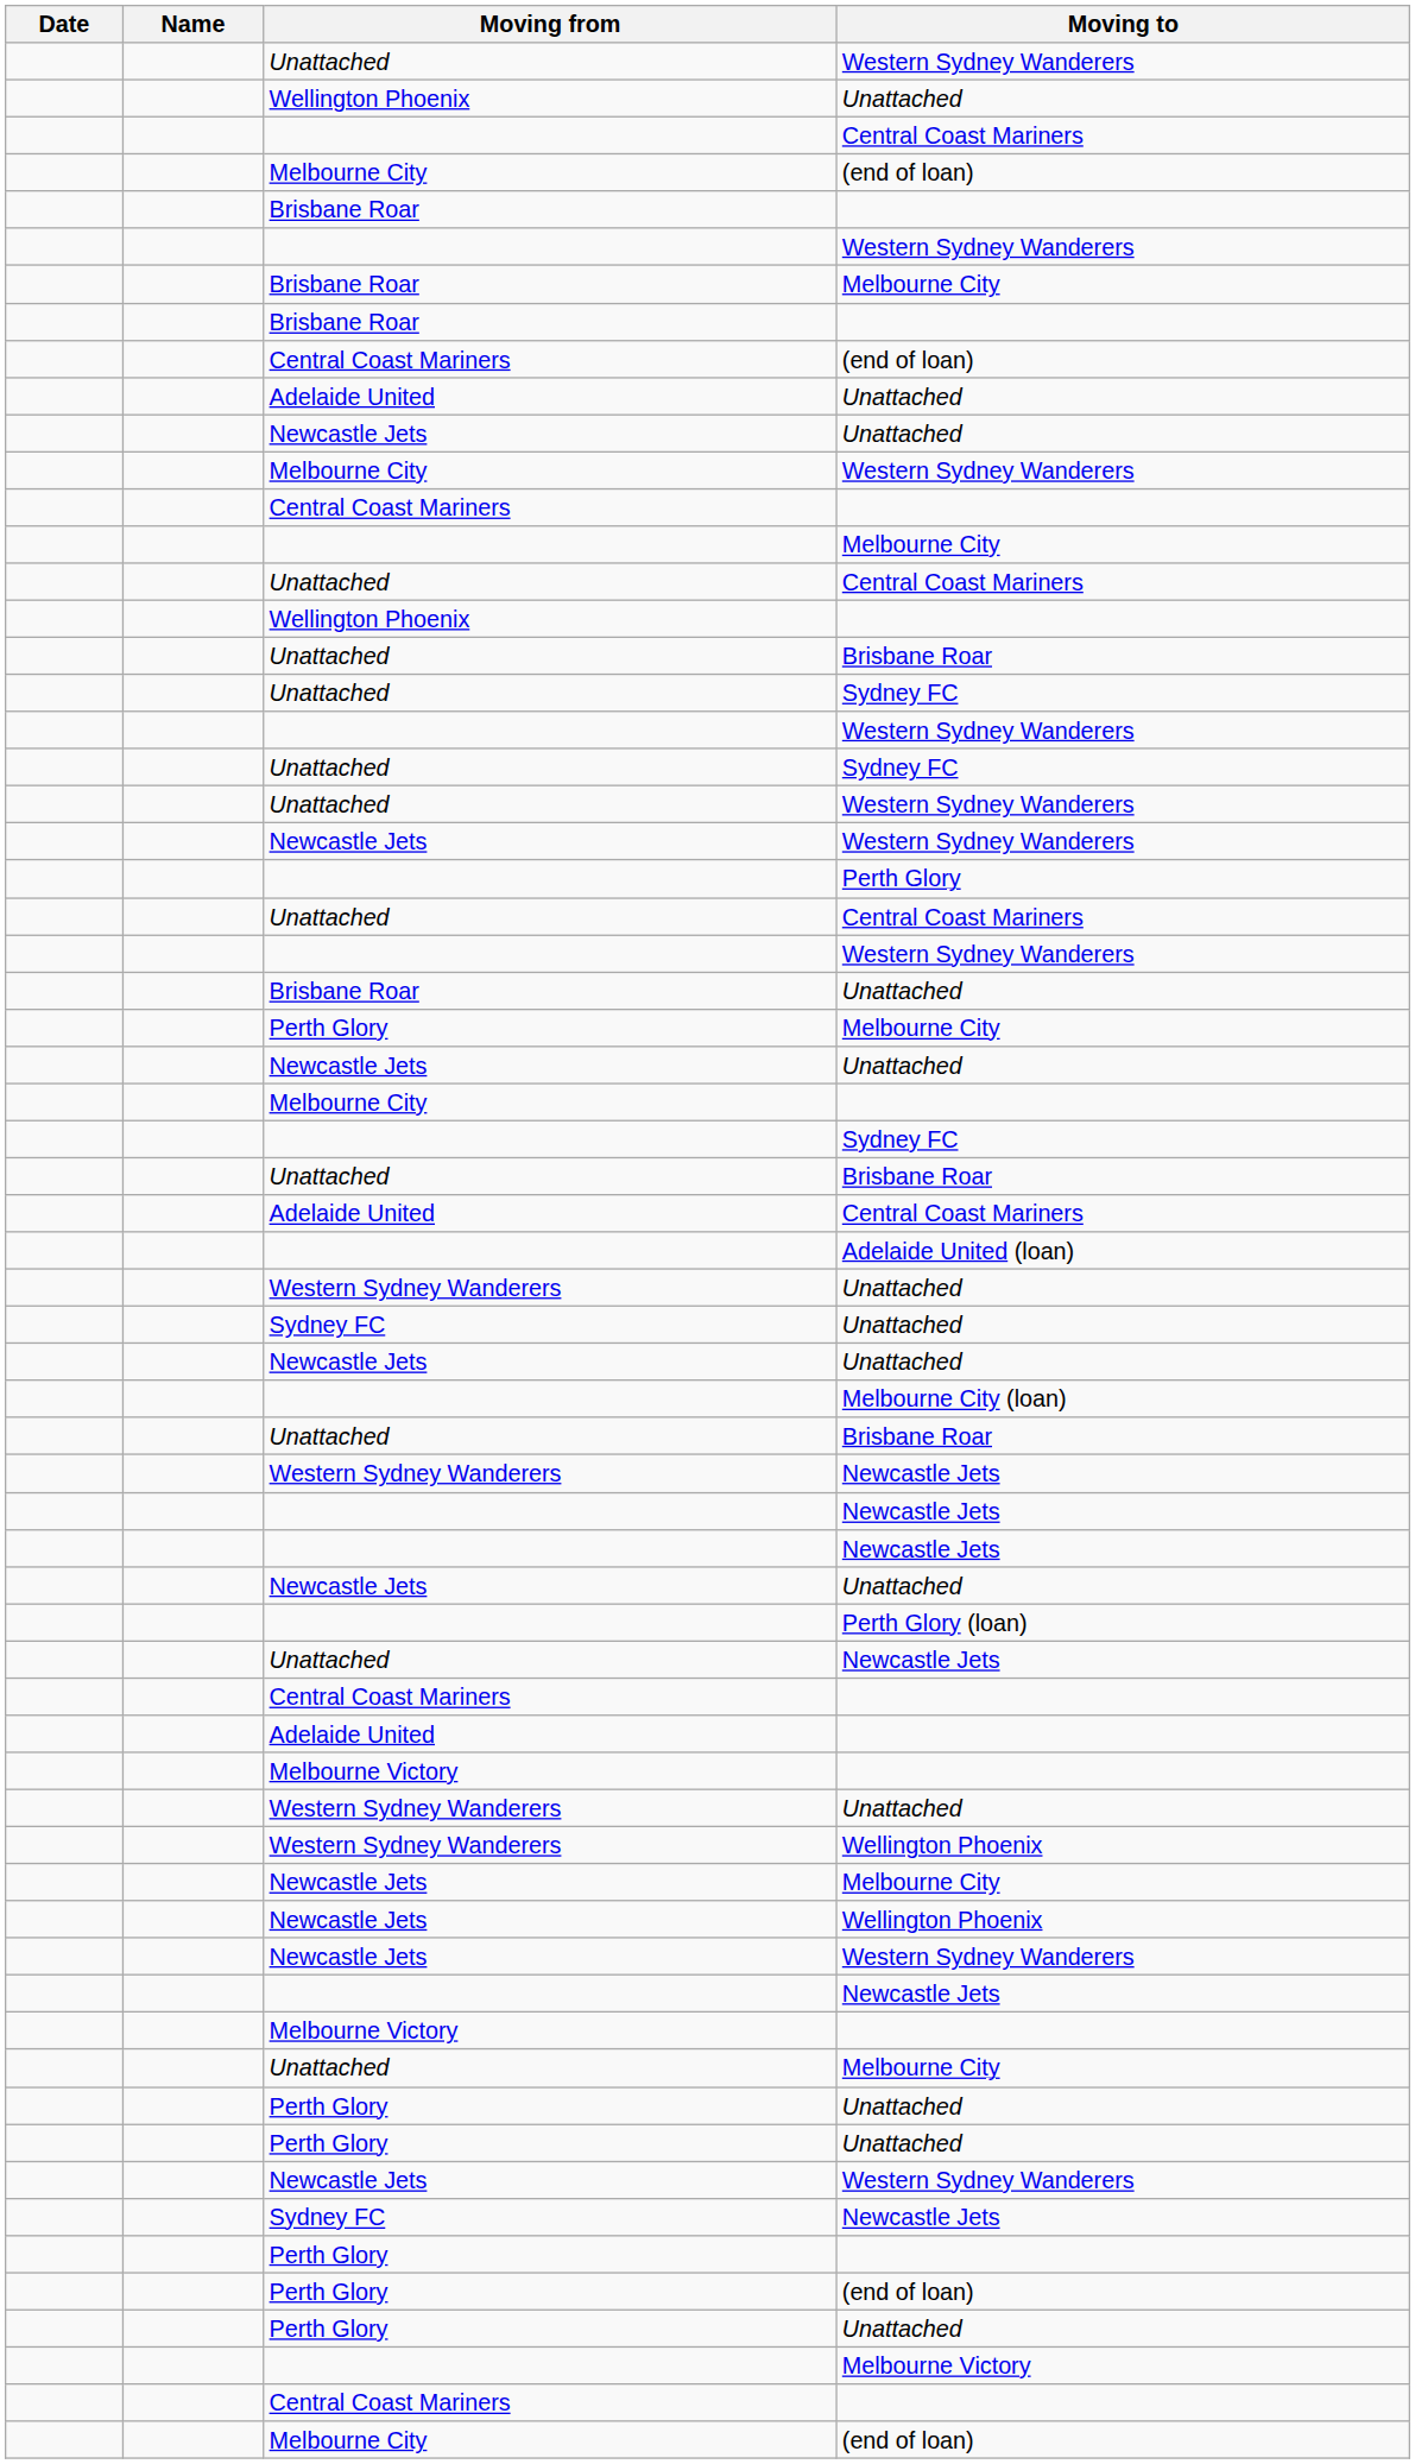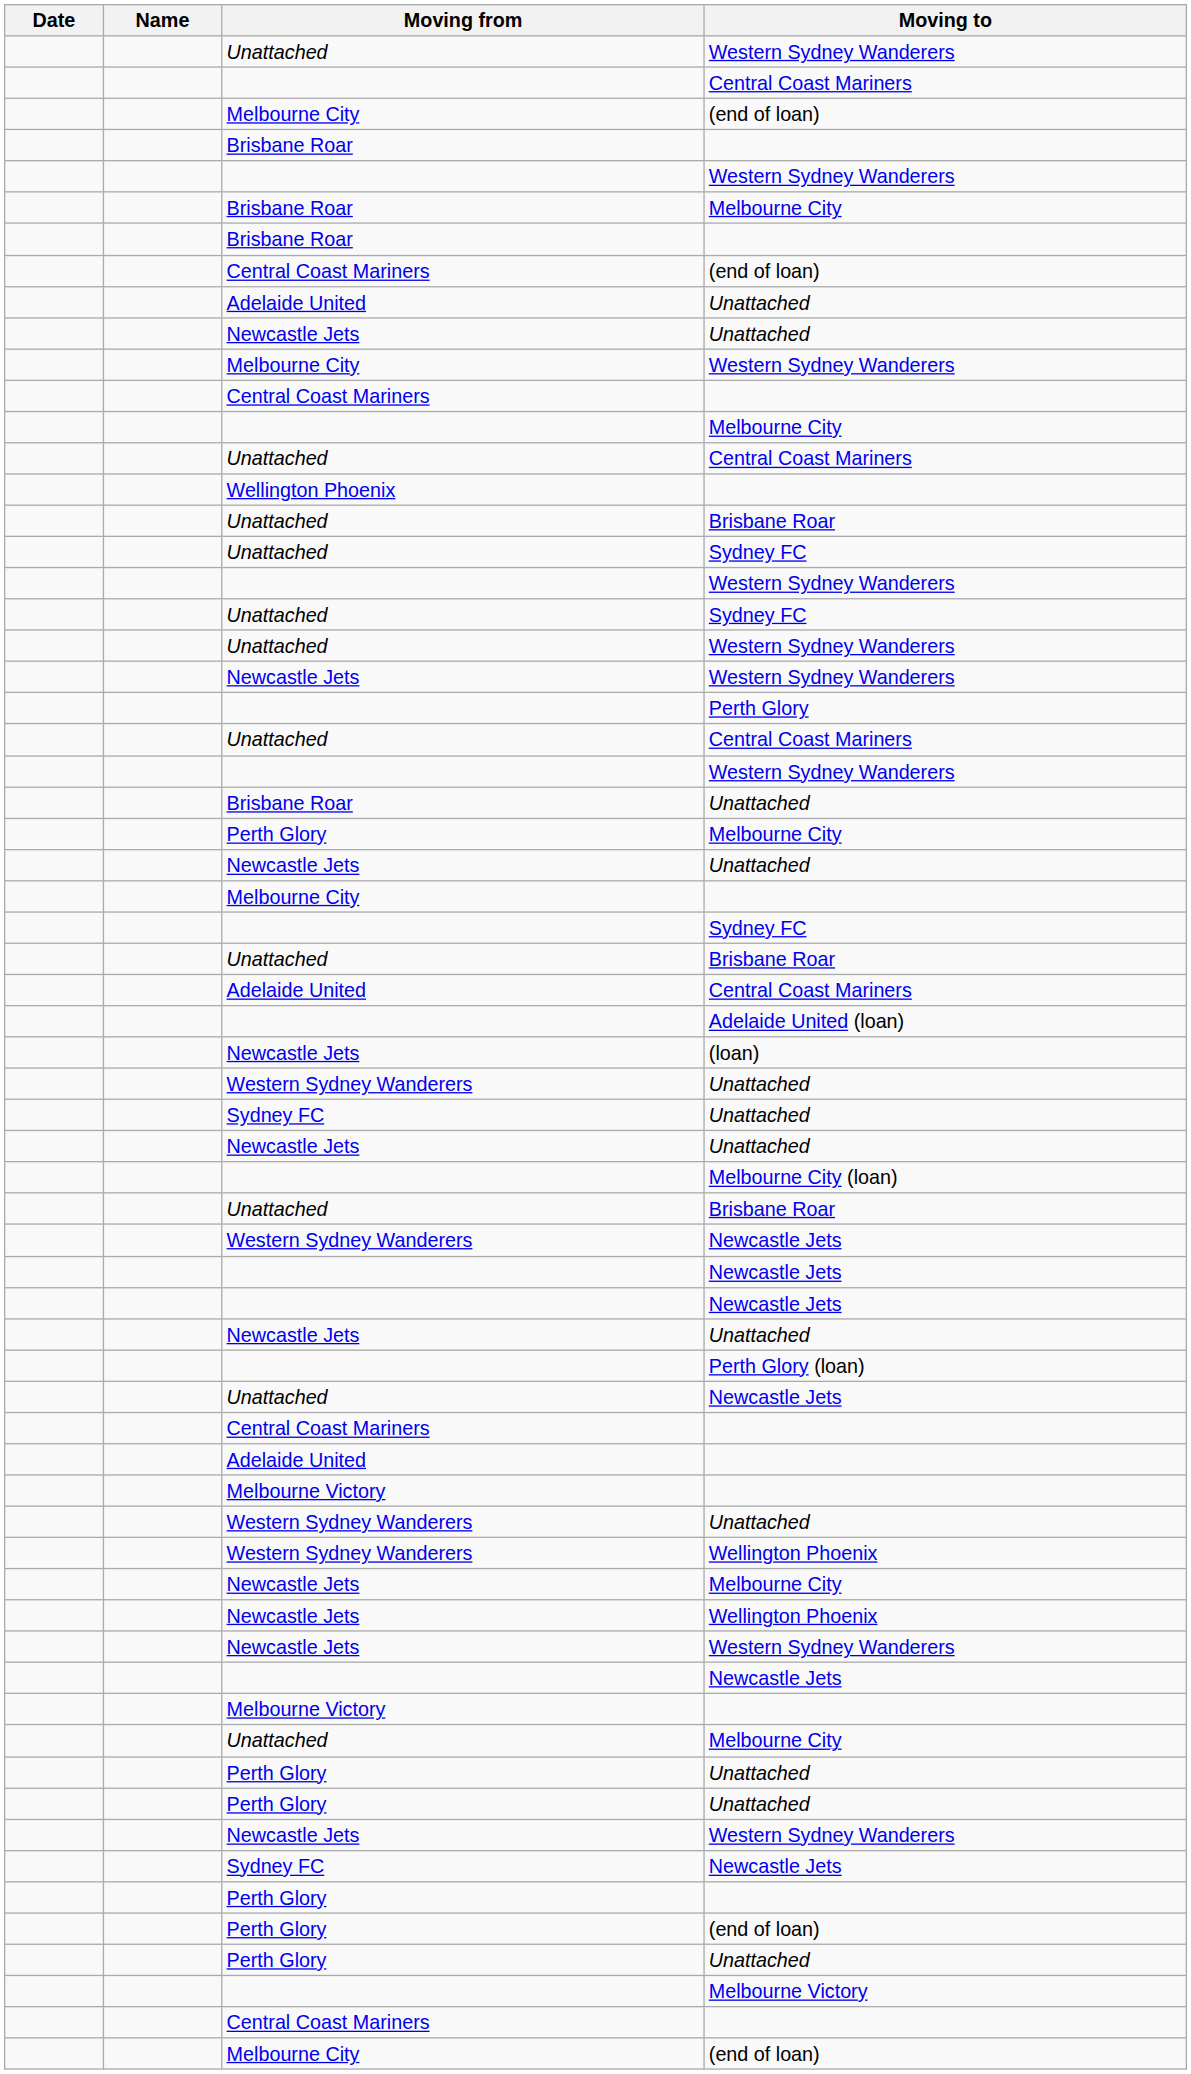 <table class="wikitable sortable" style="width:72%; font-size:95%; ">
 <tr>
 <th>Date</th>
 <th>Name</th>
 <th>Moving from</th>
 <th>Moving to</th>
 </tr>
 <tr>
 <td></td>
 <td></td>
 <td><em>Unattached</em></td>
 <td><a href='#'>Western Sydney Wanderers</a></td>
-</tr>
-<tr>
-<td></td>
-<td></td>
-<td><a href='#'>Wellington Phoenix</a></td>
-<td><em>Unattached</em></td>
 </tr>
 <tr>
 <td></td>
 <td></td>
 <td></td>
 <td><a href='#'>Central Coast Mariners</a></td>
 </tr>
 <tr>
 <td></td>
 <td></td>
 <td><a href='#'>Melbourne City</a></td>
 <td> (end of loan)</td>
 </tr>
 <tr>
 <td></td>
 <td></td>
 <td><a href='#'>Brisbane Roar</a></td>
 <td></td>
 </tr>
 <tr>
 <td></td>
 <td></td>
 <td></td>
 <td><a href='#'>Western Sydney Wanderers</a></td>
 </tr>
 <tr>
 <td></td>
 <td></td>
 <td><a href='#'>Brisbane Roar</a></td>
 <td><a href='#'>Melbourne City</a></td>
 </tr>
 <tr>
 <td></td>
 <td></td>
 <td><a href='#'>Brisbane Roar</a></td>
 <td></td>
 </tr>
 <tr>
 <td></td>
 <td></td>
 <td><a href='#'>Central Coast Mariners</a></td>
 <td> (end of loan)</td>
 </tr>
 <tr>
 <td></td>
 <td></td>
 <td><a href='#'>Adelaide United</a></td>
 <td><em>Unattached</em></td>
 </tr>
 <tr>
 <td></td>
 <td></td>
 <td><a href='#'>Newcastle Jets</a></td>
 <td><em>Unattached</em></td>
 </tr>
 <tr>
 <td></td>
 <td></td>
 <td><a href='#'>Melbourne City</a></td>
 <td><a href='#'>Western Sydney Wanderers</a></td>
 </tr>
 <tr>
 <td></td>
 <td></td>
 <td><a href='#'>Central Coast Mariners</a></td>
 <td></td>
 </tr>
 <tr>
 <td></td>
 <td></td>
 <td></td>
 <td><a href='#'>Melbourne City</a></td>
 </tr>
 <tr>
 <td></td>
 <td></td>
 <td><em>Unattached</em></td>
 <td><a href='#'>Central Coast Mariners</a></td>
 </tr>
 <tr>
 <td></td>
 <td></td>
 <td><a href='#'>Wellington Phoenix</a></td>
 <td></td>
 </tr>
 <tr>
 <td></td>
 <td></td>
 <td><em>Unattached</em></td>
 <td><a href='#'>Brisbane Roar</a></td>
 </tr>
 <tr>
 <td></td>
 <td></td>
 <td><em>Unattached</em></td>
 <td><a href='#'>Sydney FC</a></td>
 </tr>
 <tr>
 <td></td>
 <td></td>
 <td></td>
 <td><a href='#'>Western Sydney Wanderers</a></td>
 </tr>
 <tr>
 <td></td>
 <td></td>
 <td><em>Unattached</em></td>
 <td><a href='#'>Sydney FC</a></td>
 </tr>
 <tr>
 <td></td>
 <td></td>
 <td><em>Unattached</em></td>
 <td><a href='#'>Western Sydney Wanderers</a></td>
 </tr>
 <tr>
 <td></td>
 <td></td>
 <td><a href='#'>Newcastle Jets</a></td>
 <td><a href='#'>Western Sydney Wanderers</a></td>
 </tr>
 <tr>
 <td></td>
 <td></td>
 <td></td>
 <td><a href='#'>Perth Glory</a></td>
 </tr>
 <tr>
 <td></td>
 <td></td>
 <td><em>Unattached</em></td>
 <td><a href='#'>Central Coast Mariners</a></td>
 </tr>
 <tr>
 <td></td>
 <td></td>
 <td></td>
 <td><a href='#'>Western Sydney Wanderers</a></td>
 </tr>
 <tr>
 <td></td>
 <td></td>
 <td><a href='#'>Brisbane Roar</a></td>
 <td><em>Unattached</em></td>
 </tr>
 <tr>
 <td></td>
 <td></td>
 <td><a href='#'>Perth Glory</a></td>
 <td><a href='#'>Melbourne City</a></td>
 </tr>
 <tr>
 <td></td>
 <td></td>
 <td><a href='#'>Newcastle Jets</a></td>
 <td><em>Unattached</em></td>
 </tr>
 <tr>
 <td></td>
 <td></td>
 <td><a href='#'>Melbourne City</a></td>
 <td></td>
 </tr>
 <tr>
 <td></td>
 <td></td>
 <td></td>
 <td><a href='#'>Sydney FC</a></td>
 </tr>
 <tr>
 <td></td>
 <td></td>
 <td><em>Unattached</em></td>
 <td><a href='#'>Brisbane Roar</a></td>
 </tr>
 <tr>
 <td></td>
 <td></td>
 <td><a href='#'>Adelaide United</a></td>
 <td><a href='#'>Central Coast Mariners</a></td>
 </tr>
 <tr>
 <td></td>
 <td></td>
 <td></td>
 <td><a href='#'>Adelaide United</a> (loan)</td>
+</tr>
+<tr>
+<td></td>
+<td></td>
+<td><a href='#'>Newcastle Jets</a></td>
+<td> (loan)</td>
 </tr>
 <tr>
 <td></td>
 <td></td>
 <td><a href='#'>Western Sydney Wanderers</a></td>
 <td><em>Unattached</em></td>
 </tr>
 <tr>
 <td></td>
 <td></td>
 <td><a href='#'>Sydney FC</a></td>
 <td><em>Unattached</em></td>
 </tr>
 <tr>
 <td></td>
 <td></td>
 <td><a href='#'>Newcastle Jets</a></td>
 <td><em>Unattached</em></td>
 </tr>
 <tr>
 <td></td>
 <td></td>
 <td></td>
 <td><a href='#'>Melbourne City</a> (loan)</td>
 </tr>
 <tr>
 <td></td>
 <td></td>
 <td><em>Unattached</em></td>
 <td><a href='#'>Brisbane Roar</a></td>
 </tr>
 <tr>
 <td></td>
 <td></td>
 <td><a href='#'>Western Sydney Wanderers</a></td>
 <td><a href='#'>Newcastle Jets</a></td>
 </tr>
 <tr>
 <td></td>
 <td></td>
 <td></td>
 <td><a href='#'>Newcastle Jets</a></td>
 </tr>
 <tr>
 <td></td>
 <td></td>
 <td></td>
 <td><a href='#'>Newcastle Jets</a></td>
 </tr>
 <tr>
 <td></td>
 <td></td>
 <td><a href='#'>Newcastle Jets</a></td>
 <td><em>Unattached</em></td>
 </tr>
 <tr>
 <td></td>
 <td></td>
 <td></td>
 <td><a href='#'>Perth Glory</a> (loan)</td>
 </tr>
 <tr>
 <td></td>
 <td></td>
 <td><em>Unattached</em></td>
 <td><a href='#'>Newcastle Jets</a></td>
 </tr>
 <tr>
 <td></td>
 <td></td>
 <td><a href='#'>Central Coast Mariners</a></td>
 <td></td>
 </tr>
 <tr>
 <td></td>
 <td></td>
 <td><a href='#'>Adelaide United</a></td>
 <td></td>
 </tr>
 <tr>
 <td></td>
 <td></td>
 <td><a href='#'>Melbourne Victory</a></td>
 <td></td>
 </tr>
 <tr>
 <td></td>
 <td></td>
 <td><a href='#'>Western Sydney Wanderers</a></td>
 <td><em>Unattached</em></td>
 </tr>
 <tr>
 <td></td>
 <td></td>
 <td><a href='#'>Western Sydney Wanderers</a></td>
 <td><a href='#'>Wellington Phoenix</a></td>
 </tr>
 <tr>
 <td></td>
 <td></td>
 <td><a href='#'>Newcastle Jets</a></td>
 <td><a href='#'>Melbourne City</a></td>
 </tr>
 <tr>
 <td></td>
 <td></td>
 <td><a href='#'>Newcastle Jets</a></td>
 <td><a href='#'>Wellington Phoenix</a></td>
 </tr>
 <tr>
 <td></td>
 <td></td>
 <td><a href='#'>Newcastle Jets</a></td>
 <td><a href='#'>Western Sydney Wanderers</a></td>
 </tr>
 <tr>
 <td></td>
 <td></td>
 <td></td>
 <td><a href='#'>Newcastle Jets</a></td>
 </tr>
 <tr>
 <td></td>
 <td></td>
 <td><a href='#'>Melbourne Victory</a></td>
 <td></td>
 </tr>
 <tr>
 <td></td>
 <td></td>
 <td><em>Unattached</em></td>
 <td><a href='#'>Melbourne City</a></td>
 </tr>
 <tr>
 <td></td>
 <td></td>
 <td><a href='#'>Perth Glory</a></td>
 <td><em>Unattached</em></td>
 </tr>
 <tr>
 <td></td>
 <td></td>
 <td><a href='#'>Perth Glory</a></td>
 <td><em>Unattached</em></td>
 </tr>
 <tr>
 <td></td>
 <td></td>
 <td><a href='#'>Newcastle Jets</a></td>
 <td><a href='#'>Western Sydney Wanderers</a></td>
 </tr>
 <tr>
 <td></td>
 <td></td>
 <td><a href='#'>Sydney FC</a></td>
 <td><a href='#'>Newcastle Jets</a></td>
 </tr>
 <tr>
 <td></td>
 <td></td>
 <td><a href='#'>Perth Glory</a></td>
 <td></td>
 </tr>
 <tr>
 <td></td>
 <td></td>
 <td><a href='#'>Perth Glory</a></td>
 <td> (end of loan)</td>
 </tr>
 <tr>
 <td></td>
 <td></td>
 <td><a href='#'>Perth Glory</a></td>
 <td><em>Unattached</em></td>
 </tr>
 <tr>
 <td></td>
 <td></td>
 <td></td>
 <td><a href='#'>Melbourne Victory</a></td>
 </tr>
 <tr>
 <td></td>
 <td></td>
 <td><a href='#'>Central Coast Mariners</a></td>
 <td></td>
 </tr>
 <tr>
 <td></td>
 <td></td>
 <td><a href='#'>Melbourne City</a></td>
 <td> (end of loan)</td>
 </tr>
 </table>
